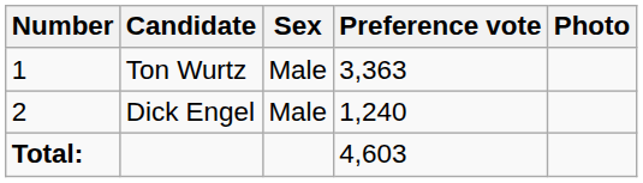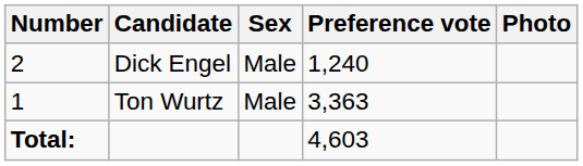 <table class="wikitable vatop">
 <tr>
 <th>Number</th>
 <th>Candidate</th>
 <th>Sex</th>
 <th>Preference vote</th>
 <th>Photo</th>
 </tr>
 <tr>
+<td>2</td>
+<td>Dick Engel</td>
+<td>Male</td>
+<td>1,240</td>
+<td></td>
+</tr>
+<tr>
 <td>1</td>
 <td>Ton Wurtz</td>
 <td>Male</td>
 <td>3,363</td>
-<td></td>
-</tr>
-<tr>
-<td>2</td>
-<td>Dick Engel</td>
-<td>Male</td>
-<td>1,240</td>
 <td></td>
 </tr>
 <tr>
 <td><strong>Total:</strong></td>
 <td></td>
 <td></td>
 <td>4,603</td>
 <td></td>
 </tr>
 </table>
